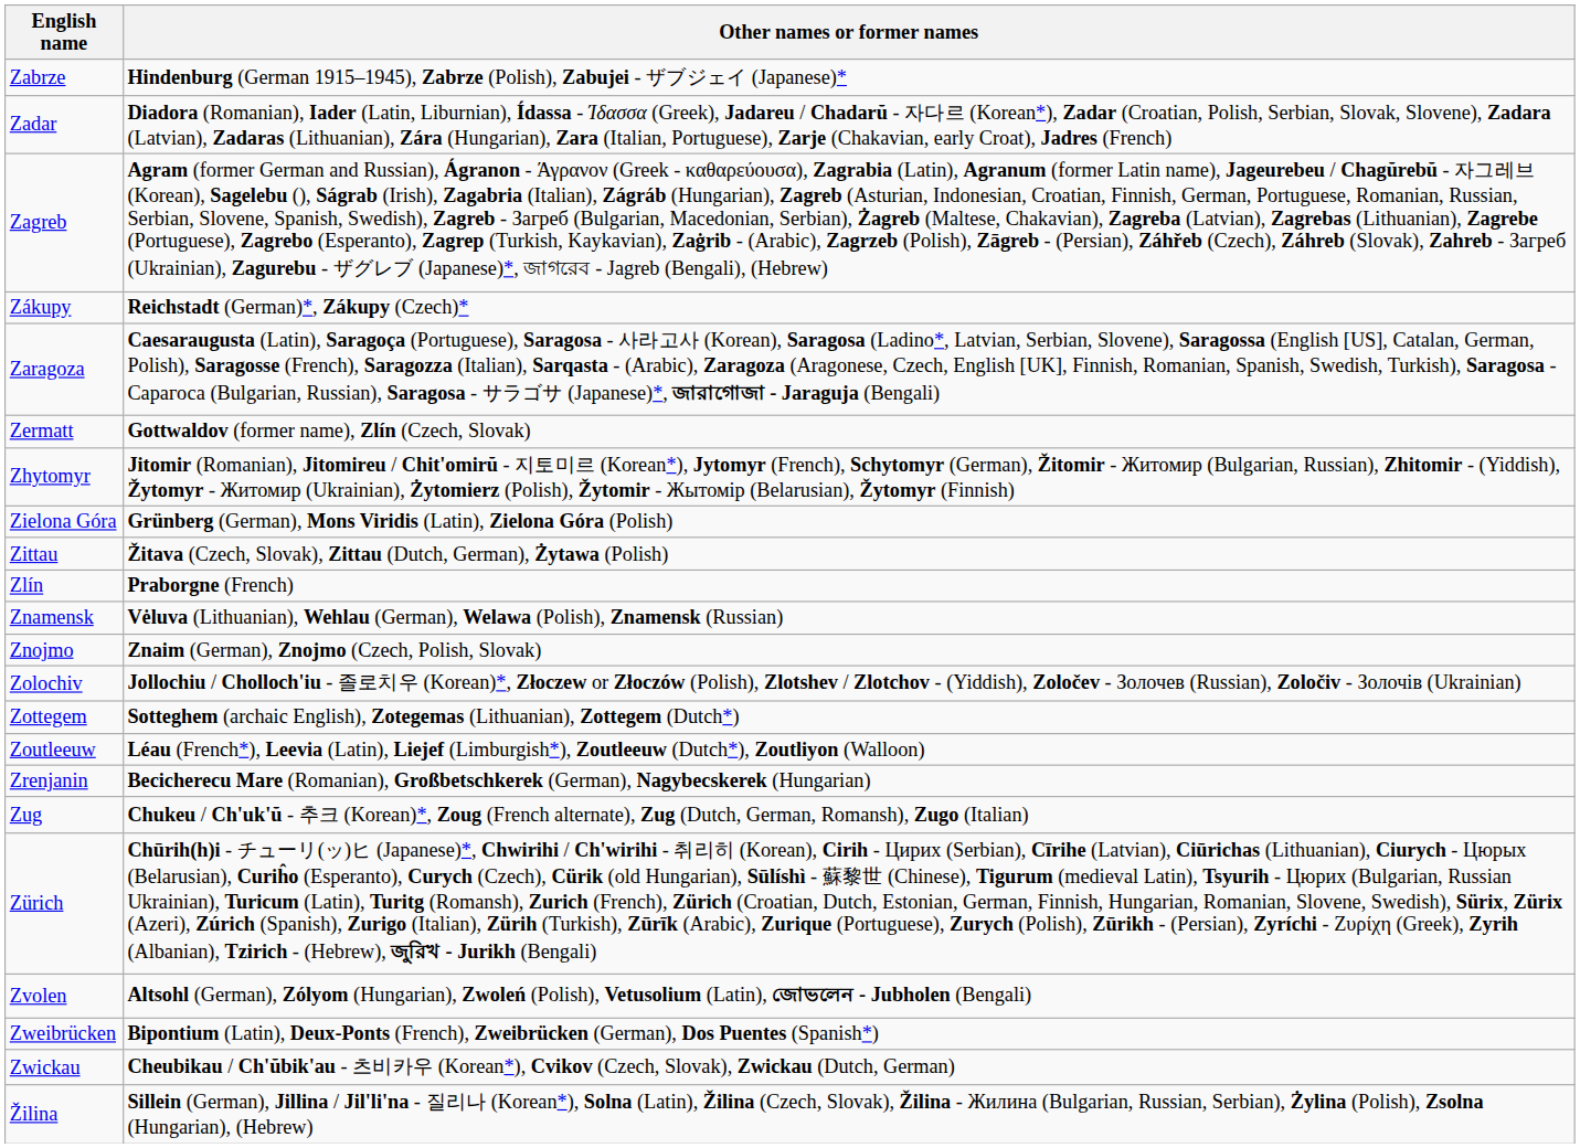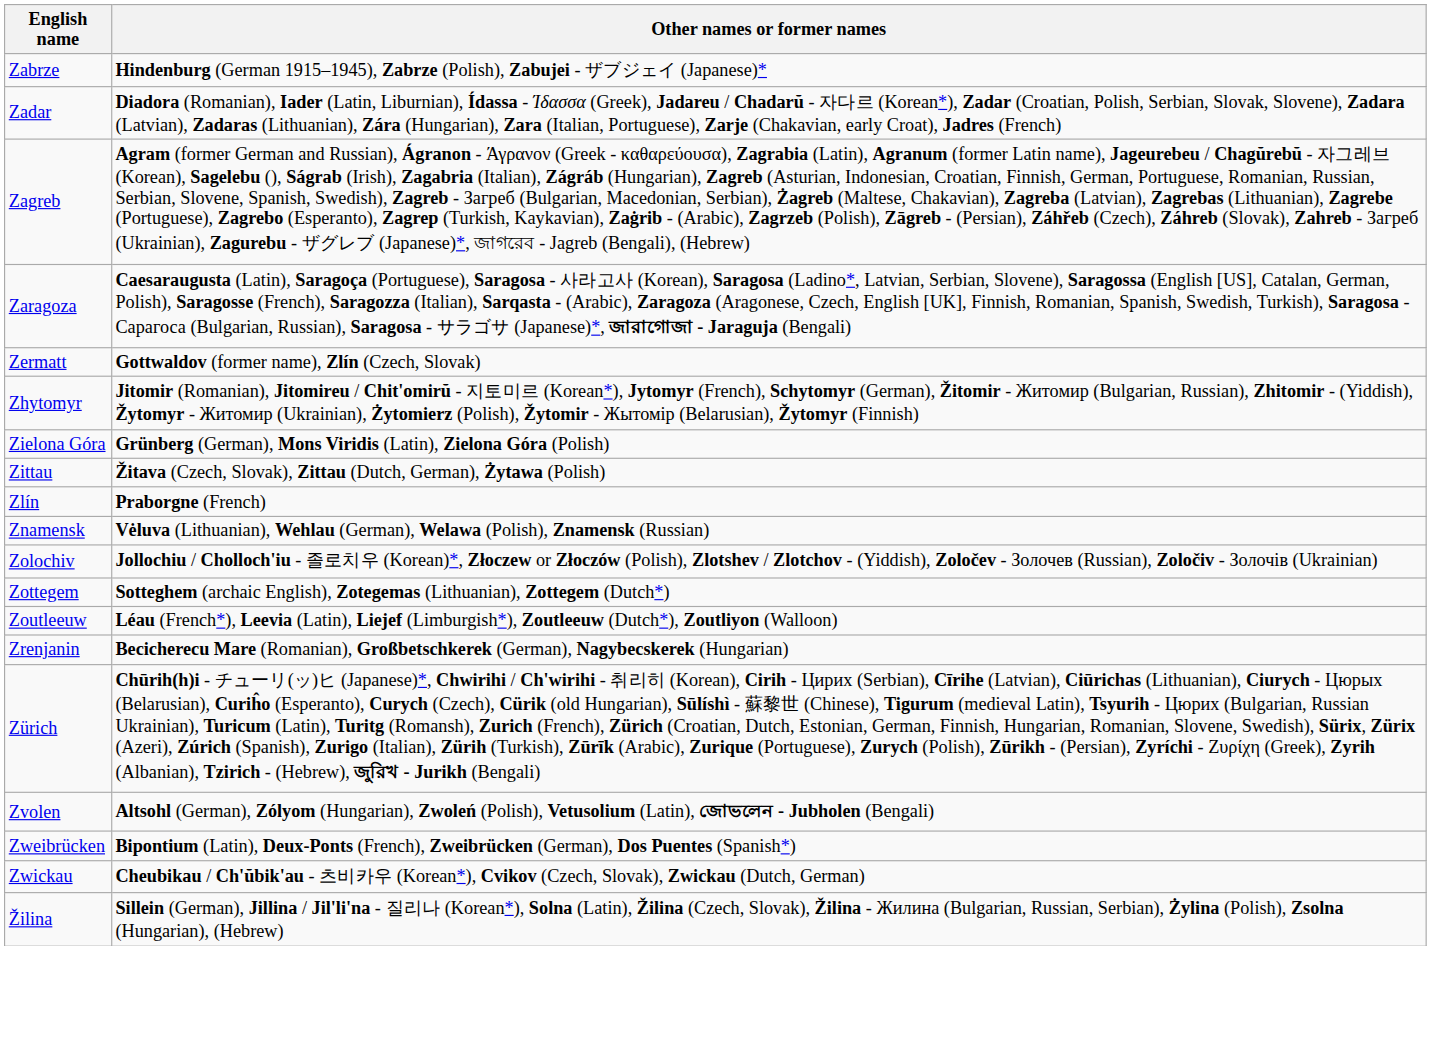 <table class="wikitable">
 <tr>
 <th>English name</th>
 <th>Other names or former names</th>
 </tr>
 <tr>
 <td> <a href='#'>Zabrze</a></td>
 <td><strong>Hindenburg</strong> (German 1915–1945), <strong>Zabrze</strong> (Polish), <strong>Zabujei</strong> - ザブジェイ (Japanese)<a href='#'>*</a></td>
 </tr>
 <tr>
 <td> <a href='#'>Zadar</a></td>
 <td><strong>Diadora</strong> (Romanian), <strong>Iader</strong> (Latin, Liburnian), <strong>Ídassa</strong> - <em>Ίδασσα</em> (Greek), <strong>Jadareu</strong> / <strong>Chadarŭ</strong> - 자다르 (Korean<a href='#'>*</a>), <strong>Zadar</strong> (Croatian, Polish, Serbian, Slovak, Slovene), <strong>Zadara</strong> (Latvian), <strong>Zadaras</strong> (Lithuanian), <strong>Zára</strong> (Hungarian), <strong>Zara</strong> (Italian, Portuguese), <strong>Zarje</strong> (Chakavian, early Croat), <strong>Jadres</strong> (French)</td>
 </tr>
 <tr>
 <td> <a href='#'>Zagreb</a></td>
 <td><strong>Agram</strong> (former German and Russian), <strong>Ágranon</strong> - Άγρανον (Greek - καθαρεύουσα), <strong>Zagrabia</strong> (Latin), <strong>Agranum</strong> (former Latin name), <strong>Jageurebeu</strong> / <strong>Chagŭrebŭ</strong> - 자그레브 (Korean), <strong>Sagelebu</strong> (), <strong>Ságrab</strong> (Irish),  <strong>Zagabria</strong> (Italian), <strong>Zágráb</strong> (Hungarian), <strong>Zagreb</strong> (Asturian, Indonesian, Croatian, Finnish, German, Portuguese, Romanian, Russian, Serbian, Slovene, Spanish, Swedish), <strong>Zagreb</strong> - Загреб (Bulgarian, Macedonian, Serbian), <strong>Żagreb</strong> (Maltese, Chakavian), <strong>Zagreba</strong> (Latvian), <strong>Zagrebas</strong> (Lithuanian), <strong>Zagrebe</strong> (Portuguese), <strong>Zagrebo</strong> (Esperanto), <strong>Zagrep</strong> (Turkish, Kaykavian), <strong>Zaġrib</strong> - <strong></strong> (Arabic), <strong>Zagrzeb</strong> (Polish), <strong>Zāgreb</strong> -  (Persian), <strong>Záhřeb</strong> (Czech), <strong>Záhreb</strong> (Slovak), <strong>Zahreb</strong> - Загреб (Ukrainian), <strong>Zagurebu</strong> - ザグレブ (Japanese)<a href='#'>*</a>, জাগরেব - Jagreb (Bengali),  (Hebrew)</td>
-</tr>
-<tr>
-<td> <a href='#'>Zákupy</a></td>
-<td><strong>Reichstadt</strong> (German)<a href='#'>*</a>, <strong>Zákupy</strong> (Czech)<a href='#'>*</a></td>
 </tr>
 <tr>
 <td> <a href='#'>Zaragoza</a></td>
 <td><strong>Caesaraugusta</strong> (Latin), <strong>Saragoça</strong> (Portuguese), <strong>Saragosa</strong> - 사라고사 (Korean), <strong>Saragosa</strong> (Ladino<a href='#'>*</a>, Latvian, Serbian, Slovene), <strong>Saragossa</strong> (English [US], Catalan, German, Polish), <strong>Saragosse</strong> (French), <strong>Saragozza</strong> (Italian), <strong>Sarqasta</strong> -  (Arabic), <strong>Zaragoza</strong> (Aragonese, Czech, English [UK], Finnish, Romanian, Spanish, Swedish, Turkish), <strong>Saragosa</strong> - Сарагоса (Bulgarian, Russian),  <strong>Saragosa</strong> - サラゴサ (Japanese)<a href='#'>*</a>, <strong>জারাগোজা - Jaraguja</strong> (Bengali)</td>
 </tr>
 <tr>
 <td> <a href='#'>Zermatt</a></td>
 <td><strong>Gottwaldov</strong> (former name), <strong>Zlín</strong> (Czech, Slovak)</td>
 </tr>
 <tr>
 <td> <a href='#'>Zhytomyr</a></td>
 <td><strong>Jitomir</strong> (Romanian), <strong>Jitomireu</strong> / <strong>Chit'omirŭ</strong> - 지토미르 (Korean<a href='#'>*</a>), <strong>Jytomyr</strong> (French), <strong>Schytomyr</strong> (German), <strong>Žitomir</strong> - Житомир (Bulgarian, Russian), <strong>Zhitomir</strong> -  (Yiddish), <strong>Žytomyr</strong> - Житомир (Ukrainian), <strong>Żytomierz</strong> (Polish), <strong>Žytomir</strong> - Жытомір (Belarusian), <strong>Žytomyr</strong> (Finnish)</td>
 </tr>
 <tr>
 <td> <a href='#'>Zielona Góra</a></td>
 <td><strong>Grünberg</strong> (German), <strong>Mons Viridis</strong> (Latin), <strong>Zielona Góra</strong> (Polish)</td>
 </tr>
 <tr>
 <td> <a href='#'>Zittau</a></td>
 <td><strong>Žitava</strong> (Czech, Slovak), <strong>Zittau</strong> (Dutch, German), <strong>Żytawa</strong> (Polish)</td>
 </tr>
 <tr>
 <td> <a href='#'>Zlín</a></td>
 <td><strong>Praborgne</strong> (French)</td>
 </tr>
 <tr>
 <td> <a href='#'>Znamensk</a></td>
 <td><strong>Vėluva</strong> (Lithuanian), <strong>Wehlau</strong> (German), <strong>Welawa</strong> (Polish), <strong>Znamensk</strong> (Russian)</td>
 </tr>
 <tr>
-<td> <a href='#'>Znojmo</a></td>
-<td><strong>Znaim</strong> (German), <strong>Znojmo</strong> (Czech, Polish, Slovak)</td>
-</tr>
-<tr>
 <td> <a href='#'>Zolochiv</a></td>
 <td><strong>Jollochiu</strong> / <strong>Cholloch'iu</strong> - 졸로치우 (Korean)<a href='#'>*</a>, <strong>Złoczew</strong> or <strong>Złoczów</strong> (Polish), <strong>Zlotshev</strong> / <strong>Zlotchov</strong> -  (Yiddish), <strong>Zoločev</strong> - Золочев (Russian), <strong>Zoločiv</strong> - Золочів (Ukrainian)</td>
 </tr>
 <tr>
 <td> <a href='#'>Zottegem</a></td>
 <td><strong>Sotteghem</strong> (archaic English), <strong>Zotegemas</strong> (Lithuanian), <strong>Zottegem</strong> (Dutch<a href='#'>*</a>)</td>
 </tr>
 <tr>
 <td> <a href='#'>Zoutleeuw</a></td>
 <td><strong>Léau</strong> (French<a href='#'>*</a>), <strong>Leevia</strong> (Latin), <strong>Liejef</strong> (Limburgish<a href='#'>*</a>), <strong>Zoutleeuw</strong> (Dutch<a href='#'>*</a>), <strong>Zoutliyon</strong> (Walloon)</td>
 </tr>
 <tr>
 <td> <a href='#'>Zrenjanin</a></td>
 <td><strong>Becicherecu Mare</strong> (Romanian), <strong>Großbetschkerek</strong> (German), <strong>Nagybecskerek</strong> (Hungarian)</td>
-</tr>
-<tr>
-<td> <a href='#'>Zug</a></td>
-<td><strong>Chukeu</strong> / <strong>Ch'uk'ŭ</strong> - 추크 (Korean)<a href='#'>*</a>, <strong>Zoug</strong> (French alternate), <strong>Zug</strong> (Dutch, German, Romansh), <strong>Zugo</strong> (Italian)</td>
 </tr>
 <tr>
 <td> <a href='#'>Zürich</a></td>
 <td><strong>Chūrih(h)i</strong> - チューリ(ッ)ヒ (Japanese)<a href='#'>*</a>, <strong>Chwirihi</strong> / <strong>Ch'wirihi</strong> - 취리히 (Korean), <strong>Cirih</strong> - Цирих (Serbian), <strong>Cīrihe</strong> (Latvian), <strong>Ciūrichas</strong> (Lithuanian), <strong>Ciurych</strong> - Цюрых (Belarusian), <strong>Curiĥo</strong> (Esperanto), <strong>Curych</strong> (Czech), <strong>Cürik</strong> (old Hungarian),  <strong>Sūlíshì</strong> - 蘇黎世 (Chinese), <strong>Tigurum</strong> (medieval Latin), <strong>Tsyurih</strong> - Цюрих (Bulgarian, Russian Ukrainian), <strong>Turicum</strong> (Latin), <strong>Turitg</strong> (Romansh), <strong>Zurich</strong> (French), <strong>Zürich</strong> (Croatian, Dutch, Estonian, German, Finnish, Hungarian, Romanian, Slovene, Swedish), <strong>Sürix</strong>, <strong>Zürix</strong> (Azeri), <strong>Zúrich</strong> (Spanish), <strong>Zurigo</strong> (Italian), <strong>Zürih</strong> (Turkish), <strong>Zūrīk</strong> (Arabic), <strong>Zurique</strong> (Portuguese), <strong>Zurych</strong> (Polish), <strong>Zūrikh</strong> -  (Persian), <strong>Zyríchi</strong> - Ζυρίχη (Greek), <strong>Zyrih</strong> (Albanian), <strong>Tzirich</strong> -  (Hebrew), <strong>জুরিখ - Jurikh</strong> (Bengali)</td>
 </tr>
 <tr>
 <td> <a href='#'>Zvolen</a></td>
 <td><strong>Altsohl</strong> (German), <strong>Zólyom</strong> (Hungarian), <strong>Zwoleń</strong> (Polish), <strong>Vetusolium</strong> (Latin), <strong>জোভলেন - Jubholen</strong> (Bengali)</td>
 </tr>
 <tr>
 <td> <a href='#'>Zweibrücken</a></td>
 <td><strong>Bipontium</strong> (Latin), <strong>Deux-Ponts</strong> (French), <strong>Zweibrücken</strong> (German), <strong>Dos Puentes</strong> (Spanish<a href='#'>*</a>)</td>
 </tr>
 <tr>
 <td> <a href='#'>Zwickau</a></td>
 <td><strong>Cheubikau</strong> / <strong>Ch'ŭbik'au</strong> - 츠비카우 (Korean<a href='#'>*</a>), <strong>Cvikov</strong> (Czech, Slovak), <strong>Zwickau</strong> (Dutch, German)</td>
 </tr>
 <tr>
 <td> <a href='#'>Žilina</a></td>
 <td><strong>Sillein</strong> (German), <strong>Jillina</strong> / <strong>Jil'li'na</strong> - 질리나 (Korean<a href='#'>*</a>), <strong>Solna</strong> (Latin), <strong>Žilina</strong> (Czech, Slovak), <strong>Žilina</strong> - Жилина (Bulgarian, Russian, Serbian), <strong>Żylina</strong> (Polish), <strong>Zsolna</strong> (Hungarian),  (Hebrew)</td>
 </tr>
 </table>
